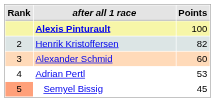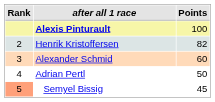 <table cellspacing="1" cellpadding="3" style="border:1px solid #aaa; font-size:86%;">
 <tr style="background:#e4e4e4;">
 <th style="border-bottom:1px solid #aaa; width:10px;">Rank</th>
 <th style="border-bottom:1px solid #aaa; width:200px; white-space:nowrap;"><em>after all 1 race</em></th>
 <th style="border-bottom:1px solid #aaa; width:20px;">Points</th>
 </tr>
 <tr style="background:#f7f6a8;">
 <td style="text-align:center;"></td>
 <td> <strong><a href='#'>Alexis Pinturault</a></strong></td>
 <td align="right">100</td>
 </tr>
 <tr style="background:#dce5e5;">
 <td style="text-align:center;">2</td>
 <td> <a href='#'>Henrik Kristoffersen</a></td>
 <td align="right">82</td>
 </tr>
 <tr style="background:#ffdab9;">
 <td style="text-align:center;">3</td>
 <td> <a href='#'>Alexander Schmid</a></td>
 <td align="right">60</td>
 </tr>
 <tr>
 <td style="text-align:center;">4</td>
 <td> <a href='#'>Adrian Pertl</a></td>
-<td align="right">53</td>
+<td align="right">50</td>
 </tr>
 <tr>
 <td style="background: lightsalmon; text-align:center;">5</td>
 <td>   <a href='#'>Semyel Bissig</a></td>
 <td align="right">45</td>
 </tr>
 </table>
